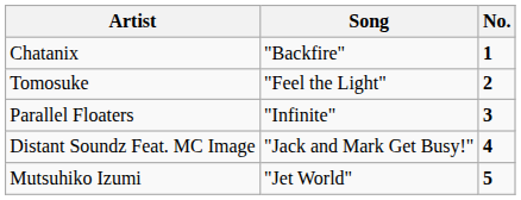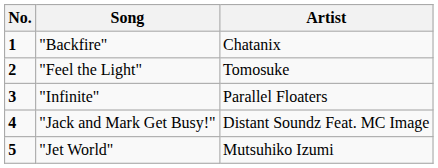 <table class="wikitable sortable" style="font-size:90%;">
 <tr>
+<th>No.</th>
+<th>Song</th>
 <th>Artist</th>
-<th>Song</th>
-<th>No.</th>
 </tr>
 <tr>
+<td><strong>1</strong></td>
+<td>"Backfire"</td>
 <td>Chatanix</td>
-<td>"Backfire"</td>
-<td><strong>1</strong></td>
 </tr>
 <tr>
+<td><strong>2</strong></td>
+<td>"Feel the Light"</td>
 <td>Tomosuke</td>
-<td>"Feel the Light"</td>
-<td><strong>2</strong></td>
 </tr>
 <tr>
+<td><strong>3</strong></td>
+<td>"Infinite"</td>
 <td>Parallel Floaters</td>
-<td>"Infinite"</td>
-<td><strong>3</strong></td>
 </tr>
 <tr>
+<td><strong>4</strong></td>
+<td>"Jack and Mark Get Busy!"</td>
 <td>Distant Soundz Feat. MC Image</td>
-<td>"Jack and Mark Get Busy!"</td>
-<td><strong>4</strong></td>
 </tr>
 <tr>
+<td><strong>5</strong></td>
+<td>"Jet World"</td>
 <td>Mutsuhiko Izumi</td>
-<td>"Jet World"</td>
-<td><strong>5</strong></td>
 </tr>
 </table>
